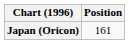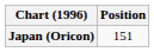 <table class="wikitable plainrowheaders" style="text-align:center">
 <tr>
 <th>Chart (1996)</th>
 <th>Position</th>
 </tr>
 <tr>
 <th scope="row">Japan (Oricon)</th>
-<td>161</td>
+<td>151</td>
 </tr>
 </table>
